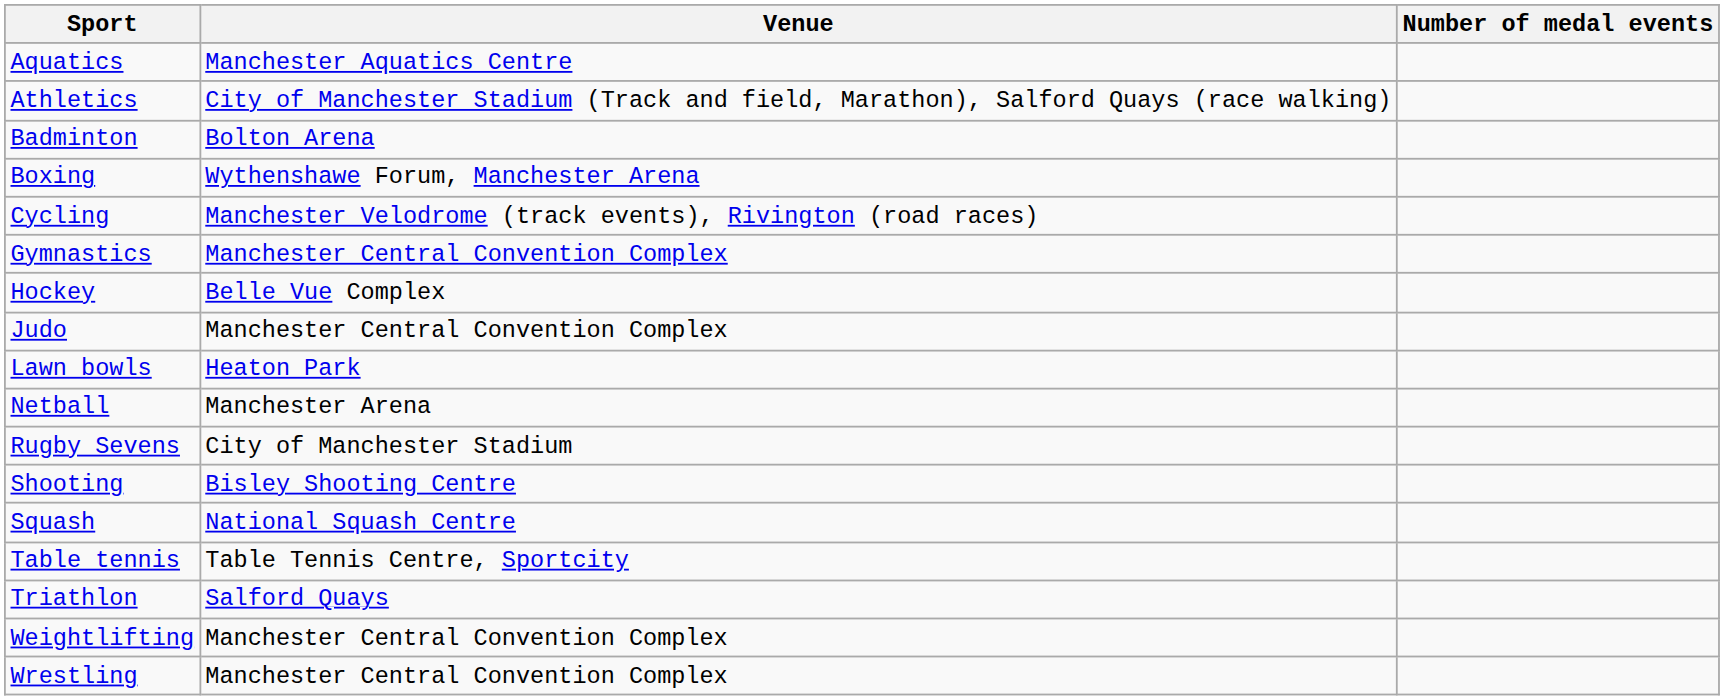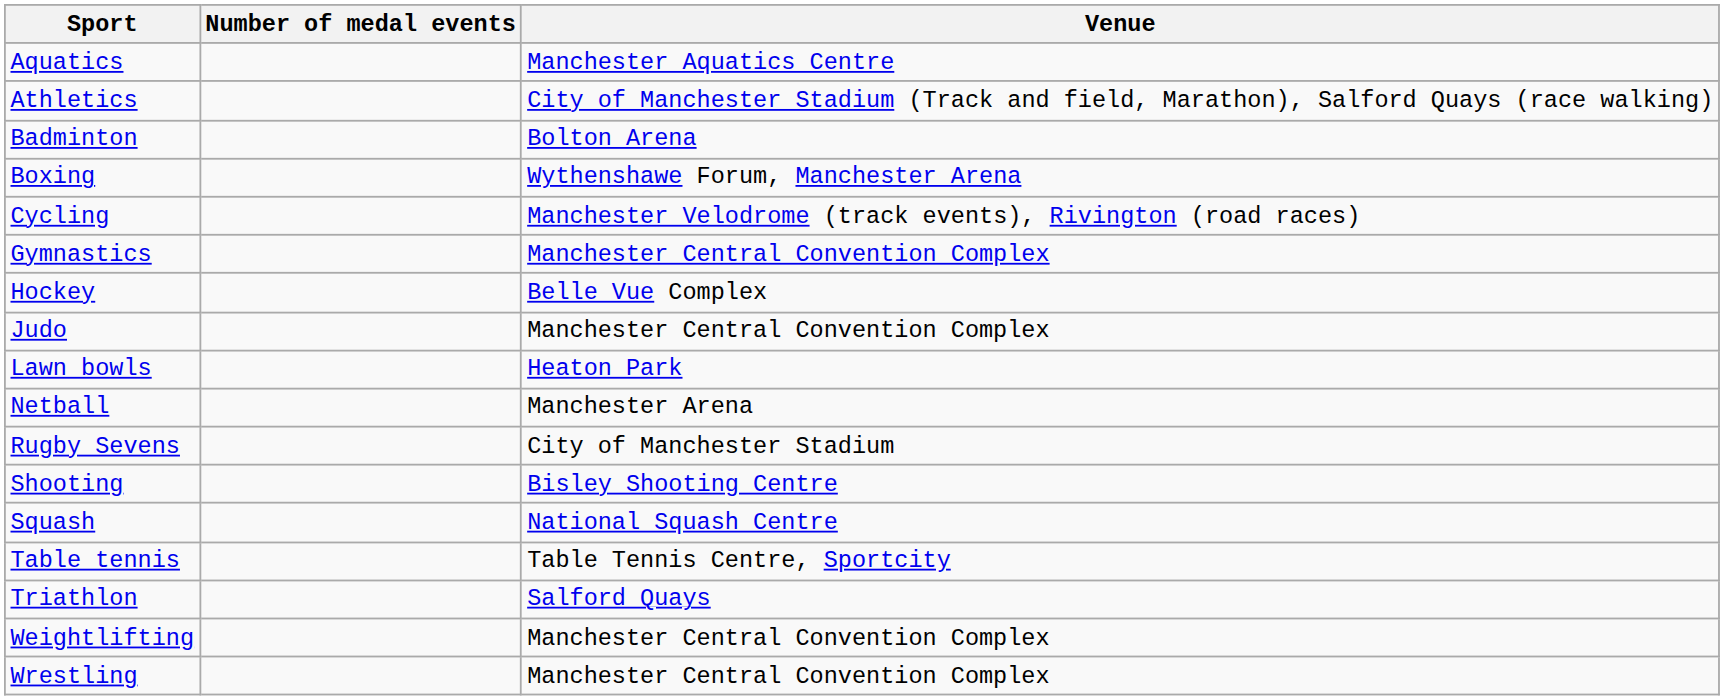 <table class="sortable wikitable">
 <tr style="background:#efefef;">
 <th>Sport</th>
+<th>Number of medal events</th>
 <th>Venue</th>
-<th>Number of medal events</th>
 </tr>
 <tr>
 <td><a href='#'>Aquatics</a></td>
+<td align="center"></td>
 <td><a href='#'>Manchester Aquatics Centre</a></td>
-<td align="center"></td>
 </tr>
 <tr>
 <td><a href='#'>Athletics</a></td>
+<td align="center"></td>
 <td><a href='#'>City of Manchester Stadium</a> (Track and field, Marathon), Salford Quays (race walking)</td>
-<td align="center"></td>
 </tr>
 <tr>
 <td><a href='#'>Badminton</a></td>
+<td align="center"></td>
 <td><a href='#'>Bolton Arena</a></td>
-<td align="center"></td>
 </tr>
 <tr>
 <td><a href='#'>Boxing</a></td>
+<td align="center"></td>
 <td><a href='#'>Wythenshawe</a> Forum, <a href='#'>Manchester Arena</a></td>
-<td align="center"></td>
 </tr>
 <tr>
 <td><a href='#'>Cycling</a></td>
+<td align="center"></td>
 <td><a href='#'>Manchester Velodrome</a> (track events), <a href='#'>Rivington</a> (road races)</td>
-<td align="center"></td>
 </tr>
 <tr>
 <td><a href='#'>Gymnastics</a></td>
+<td align="center"></td>
 <td><a href='#'>Manchester Central Convention Complex</a></td>
-<td align="center"></td>
 </tr>
 <tr>
 <td><a href='#'>Hockey</a></td>
+<td align="center"></td>
 <td><a href='#'>Belle Vue</a> Complex</td>
-<td align="center"></td>
 </tr>
 <tr>
 <td><a href='#'>Judo</a></td>
+<td align="center"></td>
 <td>Manchester Central Convention Complex</td>
-<td align="center"></td>
 </tr>
 <tr>
 <td><a href='#'>Lawn bowls</a></td>
+<td align="center"></td>
 <td><a href='#'>Heaton Park</a></td>
-<td align="center"></td>
 </tr>
 <tr>
 <td><a href='#'>Netball</a></td>
+<td align="center"></td>
 <td>Manchester Arena</td>
-<td align="center"></td>
 </tr>
 <tr>
 <td><a href='#'>Rugby Sevens</a></td>
+<td align="center"></td>
 <td>City of Manchester Stadium</td>
-<td align="center"></td>
 </tr>
 <tr>
 <td><a href='#'>Shooting</a></td>
+<td align="center"></td>
 <td><a href='#'>Bisley Shooting Centre</a></td>
-<td align="center"></td>
 </tr>
 <tr>
 <td><a href='#'>Squash</a></td>
+<td align="center"></td>
 <td><a href='#'>National Squash Centre</a></td>
-<td align="center"></td>
 </tr>
 <tr>
 <td><a href='#'>Table tennis</a></td>
+<td align="center"></td>
 <td>Table Tennis Centre, <a href='#'>Sportcity</a></td>
-<td align="center"></td>
 </tr>
 <tr>
 <td><a href='#'>Triathlon</a></td>
+<td align="center"></td>
 <td><a href='#'>Salford Quays</a></td>
-<td align="center"></td>
 </tr>
 <tr>
 <td><a href='#'>Weightlifting</a></td>
+<td align="center"></td>
 <td>Manchester Central Convention Complex</td>
-<td align="center"></td>
 </tr>
 <tr>
 <td><a href='#'>Wrestling</a></td>
+<td align="center"></td>
 <td>Manchester Central Convention Complex</td>
-<td align="center"></td>
 </tr>
 </table>
